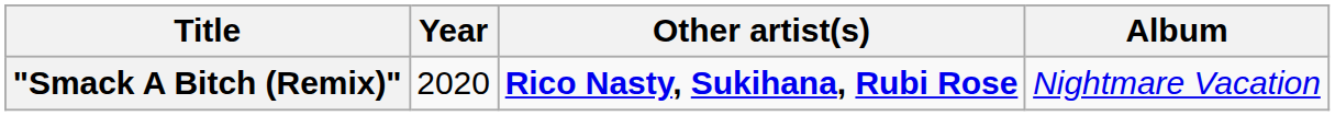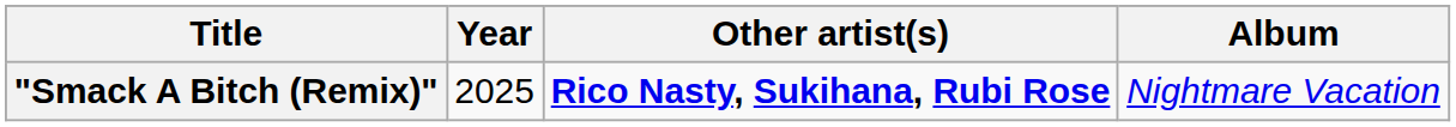 <table class="wikitable plainrowheaders" style="text-align:center;">
 <tr>
 <th scope="col">Title</th>
 <th scope="col">Year</th>
 <th scope="col">Other artist(s)</th>
 <th scope="col">Album</th>
 </tr>
 <tr>
 <th scope="row">"Smack A Bitch (Remix)"</th>
-<td>2020</td>
+<td>2025</td>
 <td><strong><a href='#'>Rico Nasty</a>, <a href='#'>Sukihana</a>, <a href='#'>Rubi Rose</a></strong></td>
 <td><em><a href='#'>Nightmare Vacation</a></em></td>
 </tr>
 </table>
